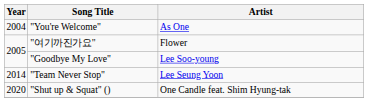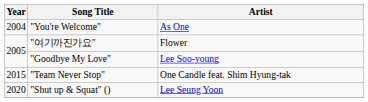 <table class="wikitable" style="width:600px">
 <tr>
 <th width=10>Year</th>
 <th>Song Title</th>
 <th>Artist</th>
 </tr>
 <tr>
 <td>2004</td>
 <td>"You're Welcome" </td>
 <td><a href='#'>As One</a></td>
 </tr>
 <tr>
 <td rowspan=2>2005</td>
 <td>"여기까진가요"</td>
 <td>Flower</td>
 </tr>
 <tr>
 <td>"Goodbye My Love"</td>
 <td><a href='#'>Lee Soo-young</a></td>
 </tr>
 <tr>
-<td>2014</td>
+<td>2015</td>
 <td>"Team Never Stop" </td>
-<td><a href='#'>Lee Seung Yoon</a></td>
+<td>One Candle feat. Shim Hyung-tak</td>
 </tr>
 <tr>
 <td>2020</td>
 <td>"Shut up & Squat" ()</td>
-<td>One Candle feat. Shim Hyung-tak</td>
+<td><a href='#'>Lee Seung Yoon</a></td>
 </tr>
 <tr>
 </tr>
 </table>
